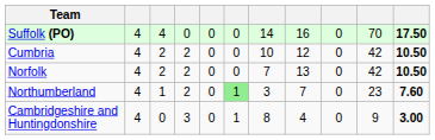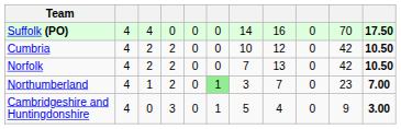 <table class="wikitable" style="text-align:center">
 <tr>
 <th width="150">Team</th>
 <th width="25"></th>
 <th width="25"></th>
 <th width="25"></th>
 <th width="25"></th>
 <th width="25"></th>
 <th width="40"></th>
 <th width="40"></th>
 <th width="40"></th>
 <th width="40"></th>
 <th width="40"></th>
 </tr>
 <tr style="background:#dfd;">
 <td style="text-align:left"><a href='#'>Suffolk</a> <strong>(PO)</strong></td>
 <td>4</td>
 <td>4</td>
 <td>0</td>
 <td>0</td>
 <td>0</td>
 <td>14</td>
 <td>16</td>
 <td>0</td>
 <td>70</td>
 <td><strong>17.50</strong></td>
 </tr>
 <tr>
 <td style="text-align:left"><a href='#'>Cumbria</a></td>
 <td>4</td>
 <td>2</td>
 <td>2</td>
 <td>0</td>
 <td>0</td>
 <td>10</td>
 <td>12</td>
 <td>0</td>
 <td>42</td>
 <td><strong>10.50</strong></td>
 </tr>
 <tr>
 <td style="text-align:left"><a href='#'>Norfolk</a></td>
 <td>4</td>
 <td>2</td>
 <td>2</td>
 <td>0</td>
 <td>0</td>
 <td>7</td>
 <td>13</td>
 <td>0</td>
 <td>42</td>
 <td><strong>10.50</strong></td>
 </tr>
 <tr>
 <td style="text-align:left"><a href='#'>Northumberland</a></td>
 <td>4</td>
 <td>1</td>
 <td>2</td>
 <td>0</td>
 <td style="background: lightgreen;">1</td>
 <td>3</td>
 <td>7</td>
 <td>0</td>
 <td>23</td>
-<td><strong>7.60</strong></td>
+<td><strong>7.00</strong></td>
 </tr>
 <tr>
 <td style="text-align:left"><a href='#'>Cambridgeshire and Huntingdonshire</a></td>
 <td>4</td>
 <td>0</td>
 <td>3</td>
 <td>0</td>
 <td>1</td>
-<td>8</td>
+<td>5</td>
 <td>4</td>
 <td>0</td>
 <td>9</td>
 <td><strong>3.00</strong></td>
 </tr>
 </table>
